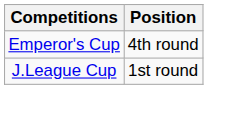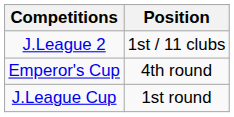 <table class="wikitable" style="text-align:center;">
 <tr>
 <th>Competitions</th>
 <th>Position</th>
+</tr>
+<tr>
+<td><a href='#'>J.League 2</a></td>
+<td>1st / 11 clubs</td>
 </tr>
 <tr>
 <td><a href='#'>Emperor's Cup</a></td>
 <td>4th round</td>
 </tr>
 <tr>
 <td><a href='#'>J.League Cup</a></td>
 <td>1st round</td>
 </tr>
 </table>
